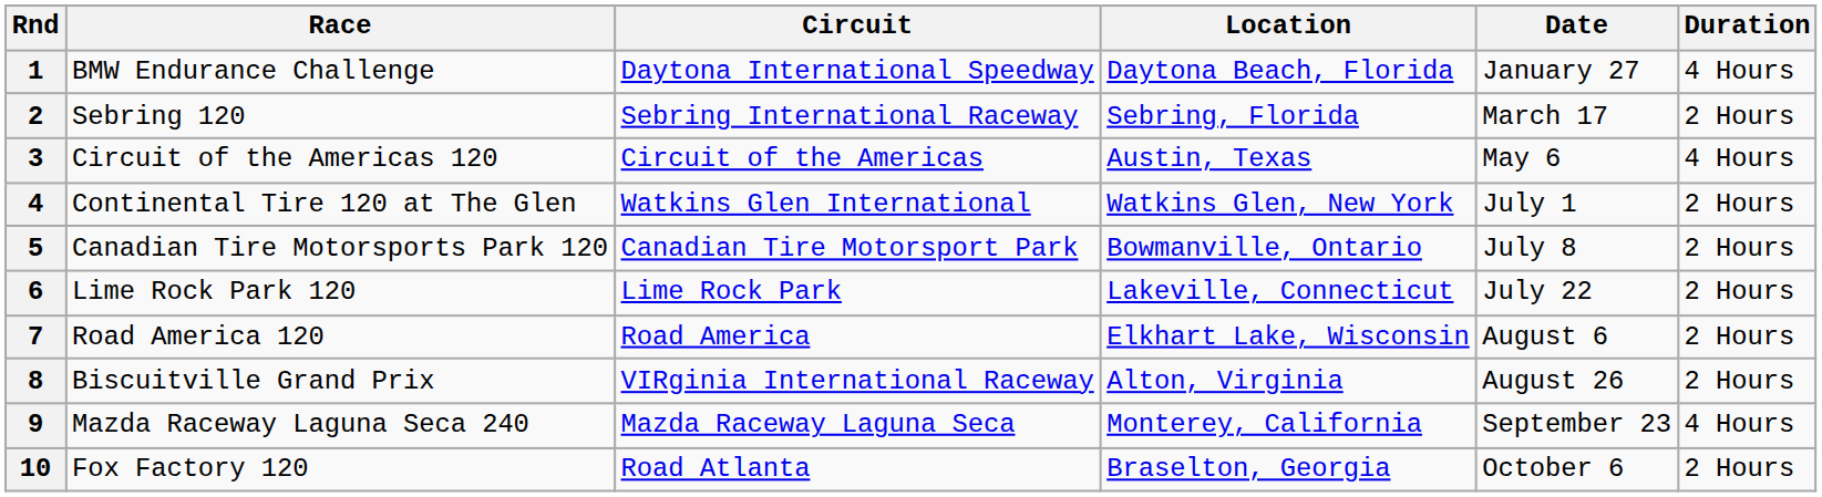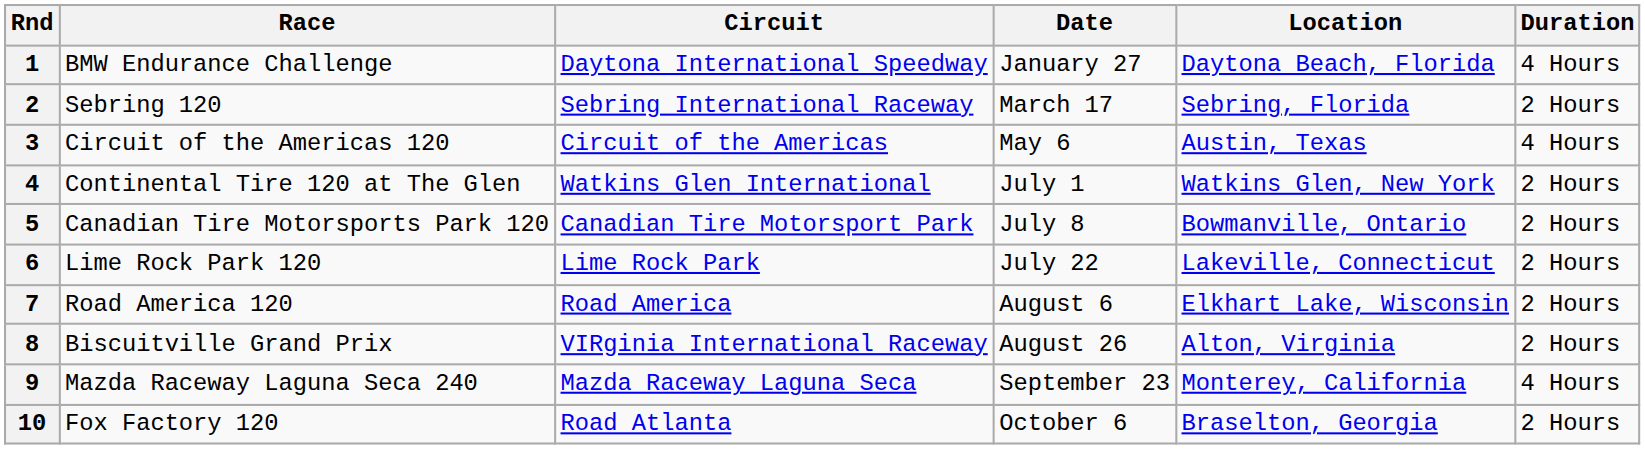 <table class="wikitable" style="font-size: 90%;">
 <tr>
 <th>Rnd</th>
 <th>Race</th>
 <th>Circuit</th>
+<th>Date</th>
 <th>Location</th>
-<th>Date</th>
 <th>Duration</th>
 </tr>
 <tr>
 <th>1</th>
 <td>BMW Endurance Challenge</td>
 <td><a href='#'>Daytona International Speedway</a></td>
+<td>January 27</td>
 <td><a href='#'>Daytona Beach, Florida</a></td>
-<td>January 27</td>
 <td>4 Hours</td>
 </tr>
 <tr>
 <th>2</th>
 <td>Sebring 120</td>
 <td><a href='#'>Sebring International Raceway</a></td>
+<td>March 17</td>
 <td><a href='#'>Sebring, Florida</a></td>
-<td>March 17</td>
 <td>2 Hours</td>
 </tr>
 <tr>
 <th>3</th>
 <td>Circuit of the Americas 120</td>
 <td><a href='#'>Circuit of the Americas</a></td>
+<td>May 6</td>
 <td><a href='#'>Austin, Texas</a></td>
-<td>May 6</td>
 <td>4 Hours</td>
 </tr>
 <tr>
 <th>4</th>
 <td>Continental Tire 120 at The Glen</td>
 <td><a href='#'>Watkins Glen International</a></td>
+<td>July 1</td>
 <td><a href='#'>Watkins Glen, New York</a></td>
-<td>July 1</td>
 <td>2 Hours</td>
 </tr>
 <tr>
 <th>5</th>
 <td>Canadian Tire Motorsports Park 120</td>
 <td><a href='#'>Canadian Tire Motorsport Park</a></td>
+<td>July 8</td>
 <td><a href='#'>Bowmanville, Ontario</a></td>
-<td>July 8</td>
 <td>2 Hours</td>
 </tr>
 <tr>
 <th>6</th>
 <td>Lime Rock Park 120</td>
 <td><a href='#'>Lime Rock Park</a></td>
+<td>July 22</td>
 <td><a href='#'>Lakeville, Connecticut</a></td>
-<td>July 22</td>
 <td>2 Hours</td>
 </tr>
 <tr>
 <th>7</th>
 <td>Road America 120</td>
 <td><a href='#'>Road America</a></td>
+<td>August 6</td>
 <td><a href='#'>Elkhart Lake, Wisconsin</a></td>
-<td>August 6</td>
 <td>2 Hours</td>
 </tr>
 <tr>
 <th>8</th>
 <td>Biscuitville Grand Prix</td>
 <td><a href='#'>VIRginia International Raceway</a></td>
+<td>August 26</td>
 <td><a href='#'>Alton, Virginia</a></td>
-<td>August 26</td>
 <td>2 Hours</td>
 </tr>
 <tr>
 <th>9</th>
 <td>Mazda Raceway Laguna Seca 240</td>
 <td><a href='#'>Mazda Raceway Laguna Seca</a></td>
+<td>September 23</td>
 <td><a href='#'>Monterey, California</a></td>
-<td>September 23</td>
 <td>4 Hours</td>
 </tr>
 <tr>
 <th>10</th>
 <td>Fox Factory 120</td>
 <td><a href='#'>Road Atlanta</a></td>
+<td>October 6</td>
 <td><a href='#'>Braselton, Georgia</a></td>
-<td>October 6</td>
 <td>2 Hours</td>
 </tr>
 </table>
